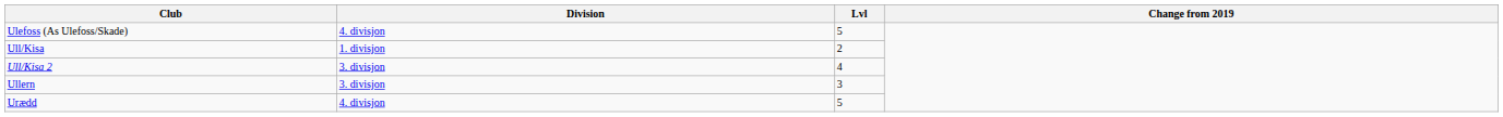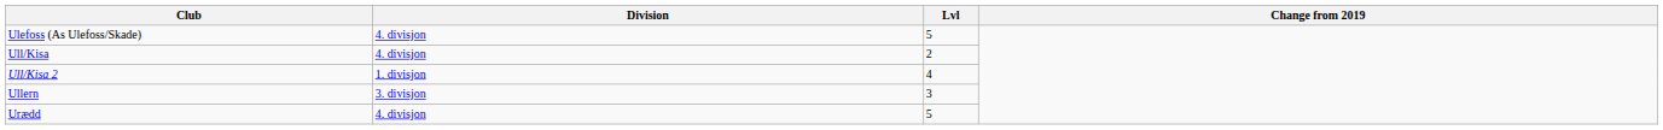 <table class="wikitable sortable" width=100% style="font-size:90%">
 <tr>
 <th width=20%>Club</th>
 <th width=30%>Division</th>
 <th width=3%>Lvl</th>
 <th width=37%>Change from 2019</th>
 </tr>
 <tr>
 <td><a href='#'>Ulefoss</a> (As Ulefoss/Skade)</td>
 <td><a href='#'>4. divisjon</a></td>
 <td>5</td>
 </tr>
 <tr>
 <td><a href='#'>Ull/Kisa</a></td>
-<td><a href='#'>1. divisjon</a></td>
+<td><a href='#'>4. divisjon</a></td>
 <td>2</td>
 </tr>
 <tr>
 <td><em><a href='#'>Ull/Kisa 2</a></em></td>
-<td><a href='#'>3. divisjon</a></td>
+<td><a href='#'>1. divisjon</a></td>
 <td>4</td>
 </tr>
 <tr>
 <td><a href='#'>Ullern</a></td>
 <td><a href='#'>3. divisjon</a></td>
 <td>3</td>
 </tr>
 <tr>
 <td><a href='#'>Urædd</a></td>
 <td><a href='#'>4. divisjon</a></td>
 <td>5</td>
 </tr>
 </table>
